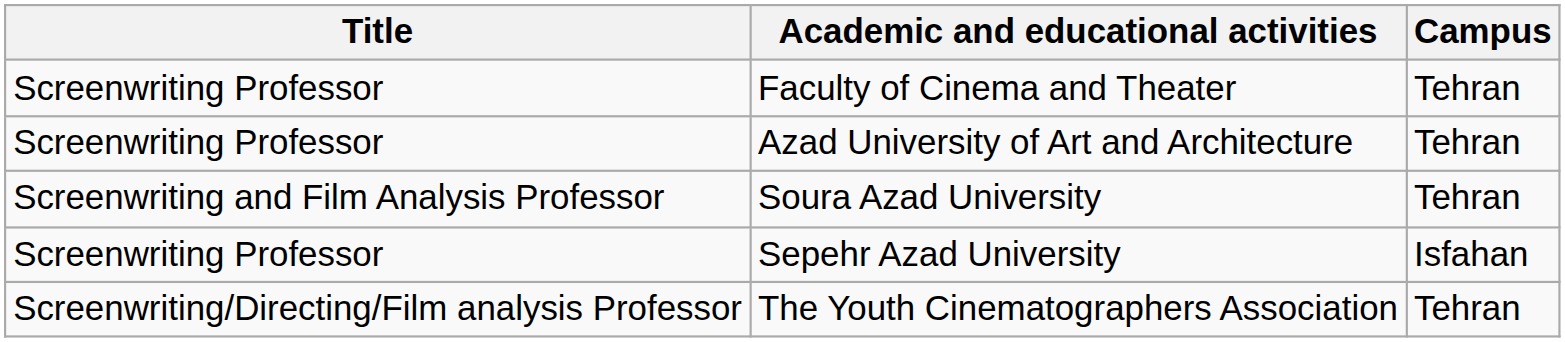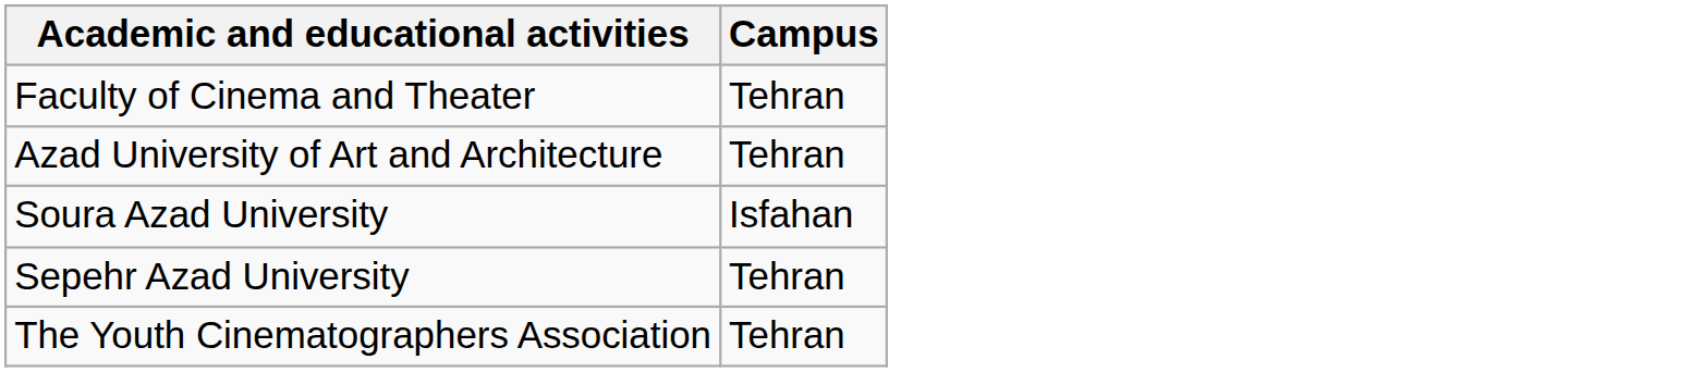 <table class="wikitable">
 <tr>
-<th>Title</th>
 <th>Academic and educational activities</th>
 <th>Campus</th>
 </tr>
 <tr>
-<td>Screenwriting Professor</td>
 <td>Faculty of Cinema and Theater</td>
 <td>Tehran</td>
 </tr>
 <tr>
-<td>Screenwriting Professor</td>
 <td>Azad University of Art and Architecture</td>
 <td>Tehran</td>
 </tr>
 <tr>
-<td>Screenwriting and Film Analysis Professor</td>
 <td>Soura Azad University</td>
+<td>Isfahan</td>
+</tr>
+<tr>
+<td>Sepehr Azad University</td>
 <td>Tehran</td>
 </tr>
 <tr>
-<td>Screenwriting Professor</td>
-<td>Sepehr Azad University</td>
-<td>Isfahan</td>
-</tr>
-<tr>
-<td>Screenwriting/Directing/Film analysis Professor</td>
 <td>The Youth Cinematographers Association</td>
 <td>Tehran</td>
 </tr>
 </table>
